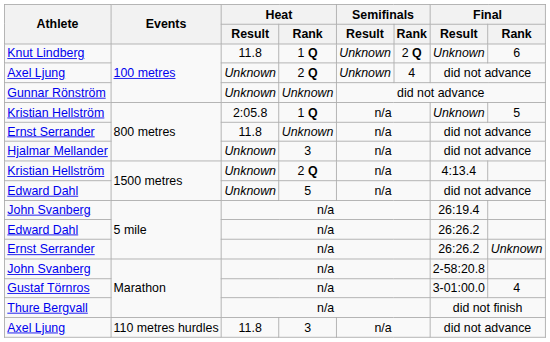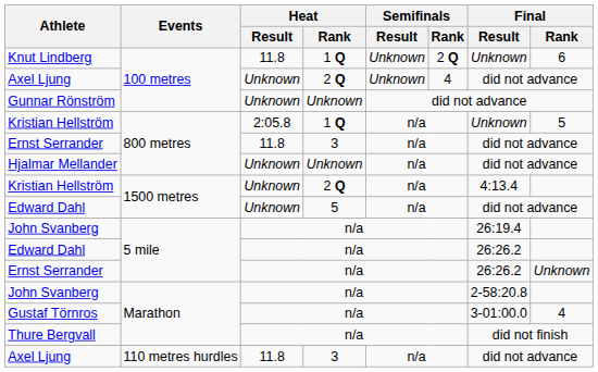 <table class=wikitable style="font-size:90%">
 <tr>
 <th rowspan="2">Athlete</th>
 <th rowspan="2">Events</th>
 <th colspan="2">Heat</th>
 <th colspan="2">Semifinals</th>
 <th colspan="2">Final</th>
 </tr>
 <tr>
 <th>Result</th>
 <th>Rank</th>
 <th>Result</th>
 <th>Rank</th>
 <th>Result</th>
 <th>Rank</th>
 </tr>
 <tr>
 <td><a href='#'>Knut Lindberg</a></td>
 <td rowspan=3><a href='#'>100 metres</a></td>
 <td align="center">11.8</td>
 <td align="center">1 <strong>Q</strong></td>
 <td align="center"><em>Unknown</em></td>
 <td align="center">2 <strong>Q</strong></td>
 <td align="center"><em>Unknown</em></td>
 <td align="center">6</td>
 </tr>
 <tr>
 <td><a href='#'>Axel Ljung</a></td>
 <td align="center"><em>Unknown</em></td>
 <td align="center">2 <strong>Q</strong></td>
 <td align="center"><em>Unknown</em></td>
 <td align="center">4</td>
 <td align="center" colspan=2>did not advance</td>
 </tr>
 <tr>
 <td><a href='#'>Gunnar Rönström</a></td>
 <td align="center"><em>Unknown</em></td>
 <td align="center"><em>Unknown</em></td>
 <td align="center" colspan=4>did not advance</td>
 </tr>
 <tr>
 <td><a href='#'>Kristian Hellström</a></td>
 <td rowspan=3>800 metres</td>
 <td align="center">2:05.8</td>
 <td align="center">1 <strong>Q</strong></td>
 <td align="center" colspan=2>n/a</td>
 <td align="center"><em>Unknown</em></td>
 <td align="center">5</td>
 </tr>
 <tr>
 <td><a href='#'>Ernst Serrander</a></td>
 <td align="center">11.8</td>
-<td align="center"><em>Unknown</em></td>
+<td align="center">3</td>
 <td align="center" colspan=2>n/a</td>
 <td align="center" colspan=2>did not advance</td>
 </tr>
 <tr>
 <td><a href='#'>Hjalmar Mellander</a></td>
 <td align="center"><em>Unknown</em></td>
-<td align="center">3</td>
+<td align="center"><em>Unknown</em></td>
 <td align="center" colspan=2>n/a</td>
 <td align="center" colspan=2>did not advance</td>
 </tr>
 <tr>
 <td><a href='#'>Kristian Hellström</a></td>
 <td rowspan=2>1500 metres</td>
 <td align="center"><em>Unknown</em></td>
 <td align="center">2 <strong>Q</strong></td>
 <td align="center" colspan=2>n/a</td>
 <td align="center">4:13.4</td>
 <td align="center"></td>
 </tr>
 <tr>
 <td><a href='#'>Edward Dahl</a></td>
 <td align="center"><em>Unknown</em></td>
 <td align="center">5</td>
 <td align="center" colspan=2>n/a</td>
 <td align="center" colspan=2>did not advance</td>
 </tr>
 <tr>
 <td><a href='#'>John Svanberg</a></td>
 <td rowspan=3>5 mile</td>
 <td align="center" colspan=4>n/a</td>
 <td align="center">26:19.4</td>
 <td align="center"></td>
 </tr>
 <tr>
 <td><a href='#'>Edward Dahl</a></td>
 <td align="center" colspan=4>n/a</td>
 <td align="center">26:26.2</td>
 <td align="center"></td>
 </tr>
 <tr>
 <td><a href='#'>Ernst Serrander</a></td>
 <td align="center" colspan=4>n/a</td>
 <td align="center">26:26.2</td>
 <td align="center"><em>Unknown</em></td>
 </tr>
 <tr>
 <td><a href='#'>John Svanberg</a></td>
 <td rowspan=3>Marathon</td>
 <td align="center" colspan=4>n/a</td>
 <td align="center">2-58:20.8</td>
 <td align="center"></td>
 </tr>
 <tr>
 <td><a href='#'>Gustaf Törnros</a></td>
 <td align="center" colspan=4>n/a</td>
 <td align="center">3-01:00.0</td>
 <td align="center">4</td>
 </tr>
 <tr>
 <td><a href='#'>Thure Bergvall</a></td>
 <td align="center" colspan=4>n/a</td>
 <td align="center" colspan=2>did not finish</td>
 </tr>
 <tr>
 <td><a href='#'>Axel Ljung</a></td>
 <td>110 metres hurdles</td>
 <td align="center">11.8</td>
 <td align="center">3</td>
 <td align="center" colspan=2>n/a</td>
 <td align="center" colspan=2>did not advance</td>
 </tr>
 </table>
